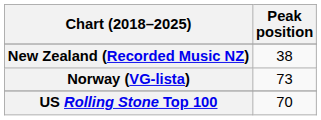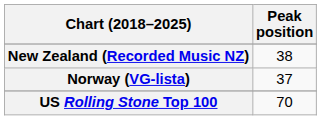 <table class="wikitable plainrowheaders sortable" style="text-align:center">
 <tr>
 <th scope="col">Chart (2018–2025)</th>
 <th scope="col">Peak<br>position</th>
 </tr>
 <tr>
 </tr>
 <tr>
 </tr>
 <tr>
 </tr>
 <tr>
 </tr>
 <tr>
 </tr>
 <tr>
 </tr>
 <tr>
 <th scope="row">New Zealand (<a href='#'>Recorded Music NZ</a>)<br></th>
 <td>38</td>
 </tr>
 <tr>
 <th scope="row">Norway (<a href='#'>VG-lista</a>)</th>
-<td>73</td>
+<td>37</td>
 </tr>
 <tr>
 </tr>
 <tr>
 </tr>
 <tr>
 </tr>
 <tr>
 </tr>
 <tr>
 </tr>
 <tr>
 </tr>
 <tr>
 <th scope="row">US <a href='#'><em>Rolling Stone</em> Top 100</a></th>
 <td>70</td>
 </tr>
 </table>
